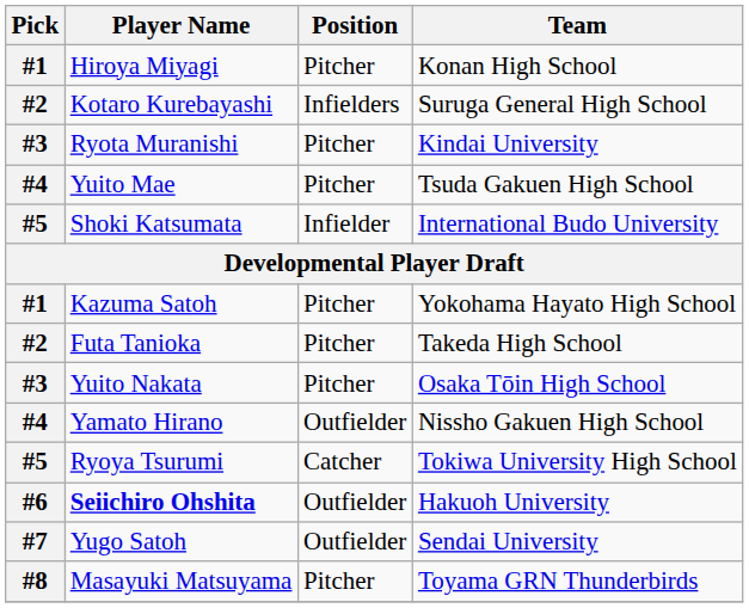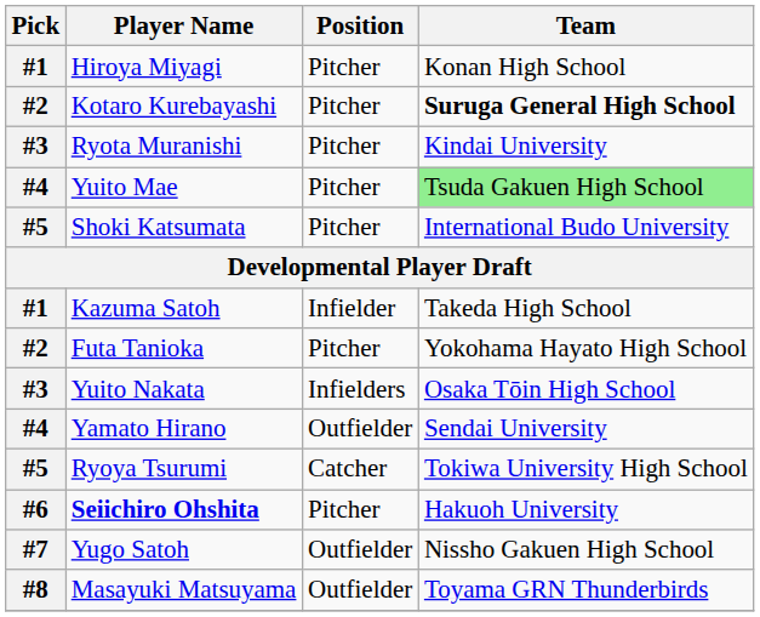 <table class="wikitable">
 <tr>
 <th>Pick</th>
 <th>Player Name</th>
 <th>Position</th>
 <th>Team</th>
 </tr>
 <tr>
 <th>#1</th>
 <td><a href='#'>Hiroya Miyagi</a></td>
 <td>Pitcher</td>
 <td>Konan High School</td>
 </tr>
 <tr>
 <th>#2</th>
 <td><a href='#'>Kotaro Kurebayashi</a></td>
-<td>Infielders</td>
-<td>Suruga General High School</td>
+<td>Pitcher</td>
+<td><strong>Suruga General High School</strong></td>
 </tr>
 <tr>
 <th>#3</th>
 <td><a href='#'>Ryota Muranishi</a></td>
 <td>Pitcher</td>
 <td><a href='#'>Kindai University</a></td>
 </tr>
 <tr>
 <th>#4</th>
 <td><a href='#'>Yuito Mae</a></td>
 <td>Pitcher</td>
-<td>Tsuda Gakuen High School</td>
+<td style="background: lightgreen;">Tsuda Gakuen High School</td>
 </tr>
 <tr>
 <th>#5</th>
 <td><a href='#'>Shoki Katsumata</a></td>
-<td>Infielder</td>
+<td>Pitcher</td>
 <td><a href='#'>International Budo University</a></td>
 </tr>
 <tr>
 <th colspan="5">Developmental Player Draft</th>
 </tr>
 <tr>
 <th>#1</th>
 <td><a href='#'>Kazuma Satoh</a></td>
-<td>Pitcher</td>
-<td>Yokohama Hayato High School</td>
+<td>Infielder</td>
+<td>Takeda High School</td>
 </tr>
 <tr>
 <th>#2</th>
 <td><a href='#'>Futa Tanioka</a></td>
 <td>Pitcher</td>
-<td>Takeda High School</td>
+<td>Yokohama Hayato High School</td>
 </tr>
 <tr>
 <th>#3</th>
 <td><a href='#'>Yuito Nakata</a></td>
-<td>Pitcher</td>
+<td>Infielders</td>
 <td><a href='#'>Osaka Tōin High School</a></td>
 </tr>
 <tr>
 <th>#4</th>
 <td><a href='#'>Yamato Hirano</a></td>
 <td>Outfielder</td>
-<td>Nissho Gakuen High School</td>
+<td><a href='#'>Sendai University</a></td>
 </tr>
 <tr>
 <th>#5</th>
 <td><a href='#'>Ryoya Tsurumi</a></td>
 <td>Catcher</td>
 <td><a href='#'>Tokiwa University</a> High School</td>
 </tr>
 <tr>
 <th>#6</th>
 <td><strong><a href='#'>Seiichiro Ohshita</a></strong></td>
-<td>Outfielder</td>
+<td>Pitcher</td>
 <td><a href='#'>Hakuoh University</a></td>
 </tr>
 <tr>
 <th>#7</th>
 <td><a href='#'>Yugo Satoh</a></td>
 <td>Outfielder</td>
-<td><a href='#'>Sendai University</a></td>
+<td>Nissho Gakuen High School</td>
 </tr>
 <tr>
 <th>#8</th>
 <td><a href='#'>Masayuki Matsuyama</a></td>
-<td>Pitcher</td>
+<td>Outfielder</td>
 <td><a href='#'>Toyama GRN Thunderbirds</a></td>
 </tr>
 <tr>
 </tr>
 </table>
